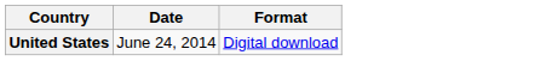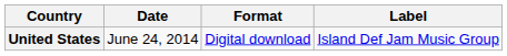 <table class="wikitable plainrowheaders">
 <tr>
 <th scope="col">Country</th>
 <th scope="col">Date</th>
 <th scope="col">Format</th>
+<th scope="col">Label</th>
 </tr>
 <tr>
 <th scope="row">United States</th>
 <td rowspan="1">June 24, 2014</td>
 <td rowspan="1"><a href='#'>Digital download</a></td>
+<td rowspan="1"><a href='#'>Island Def Jam Music Group</a></td>
 </tr>
 </table>
